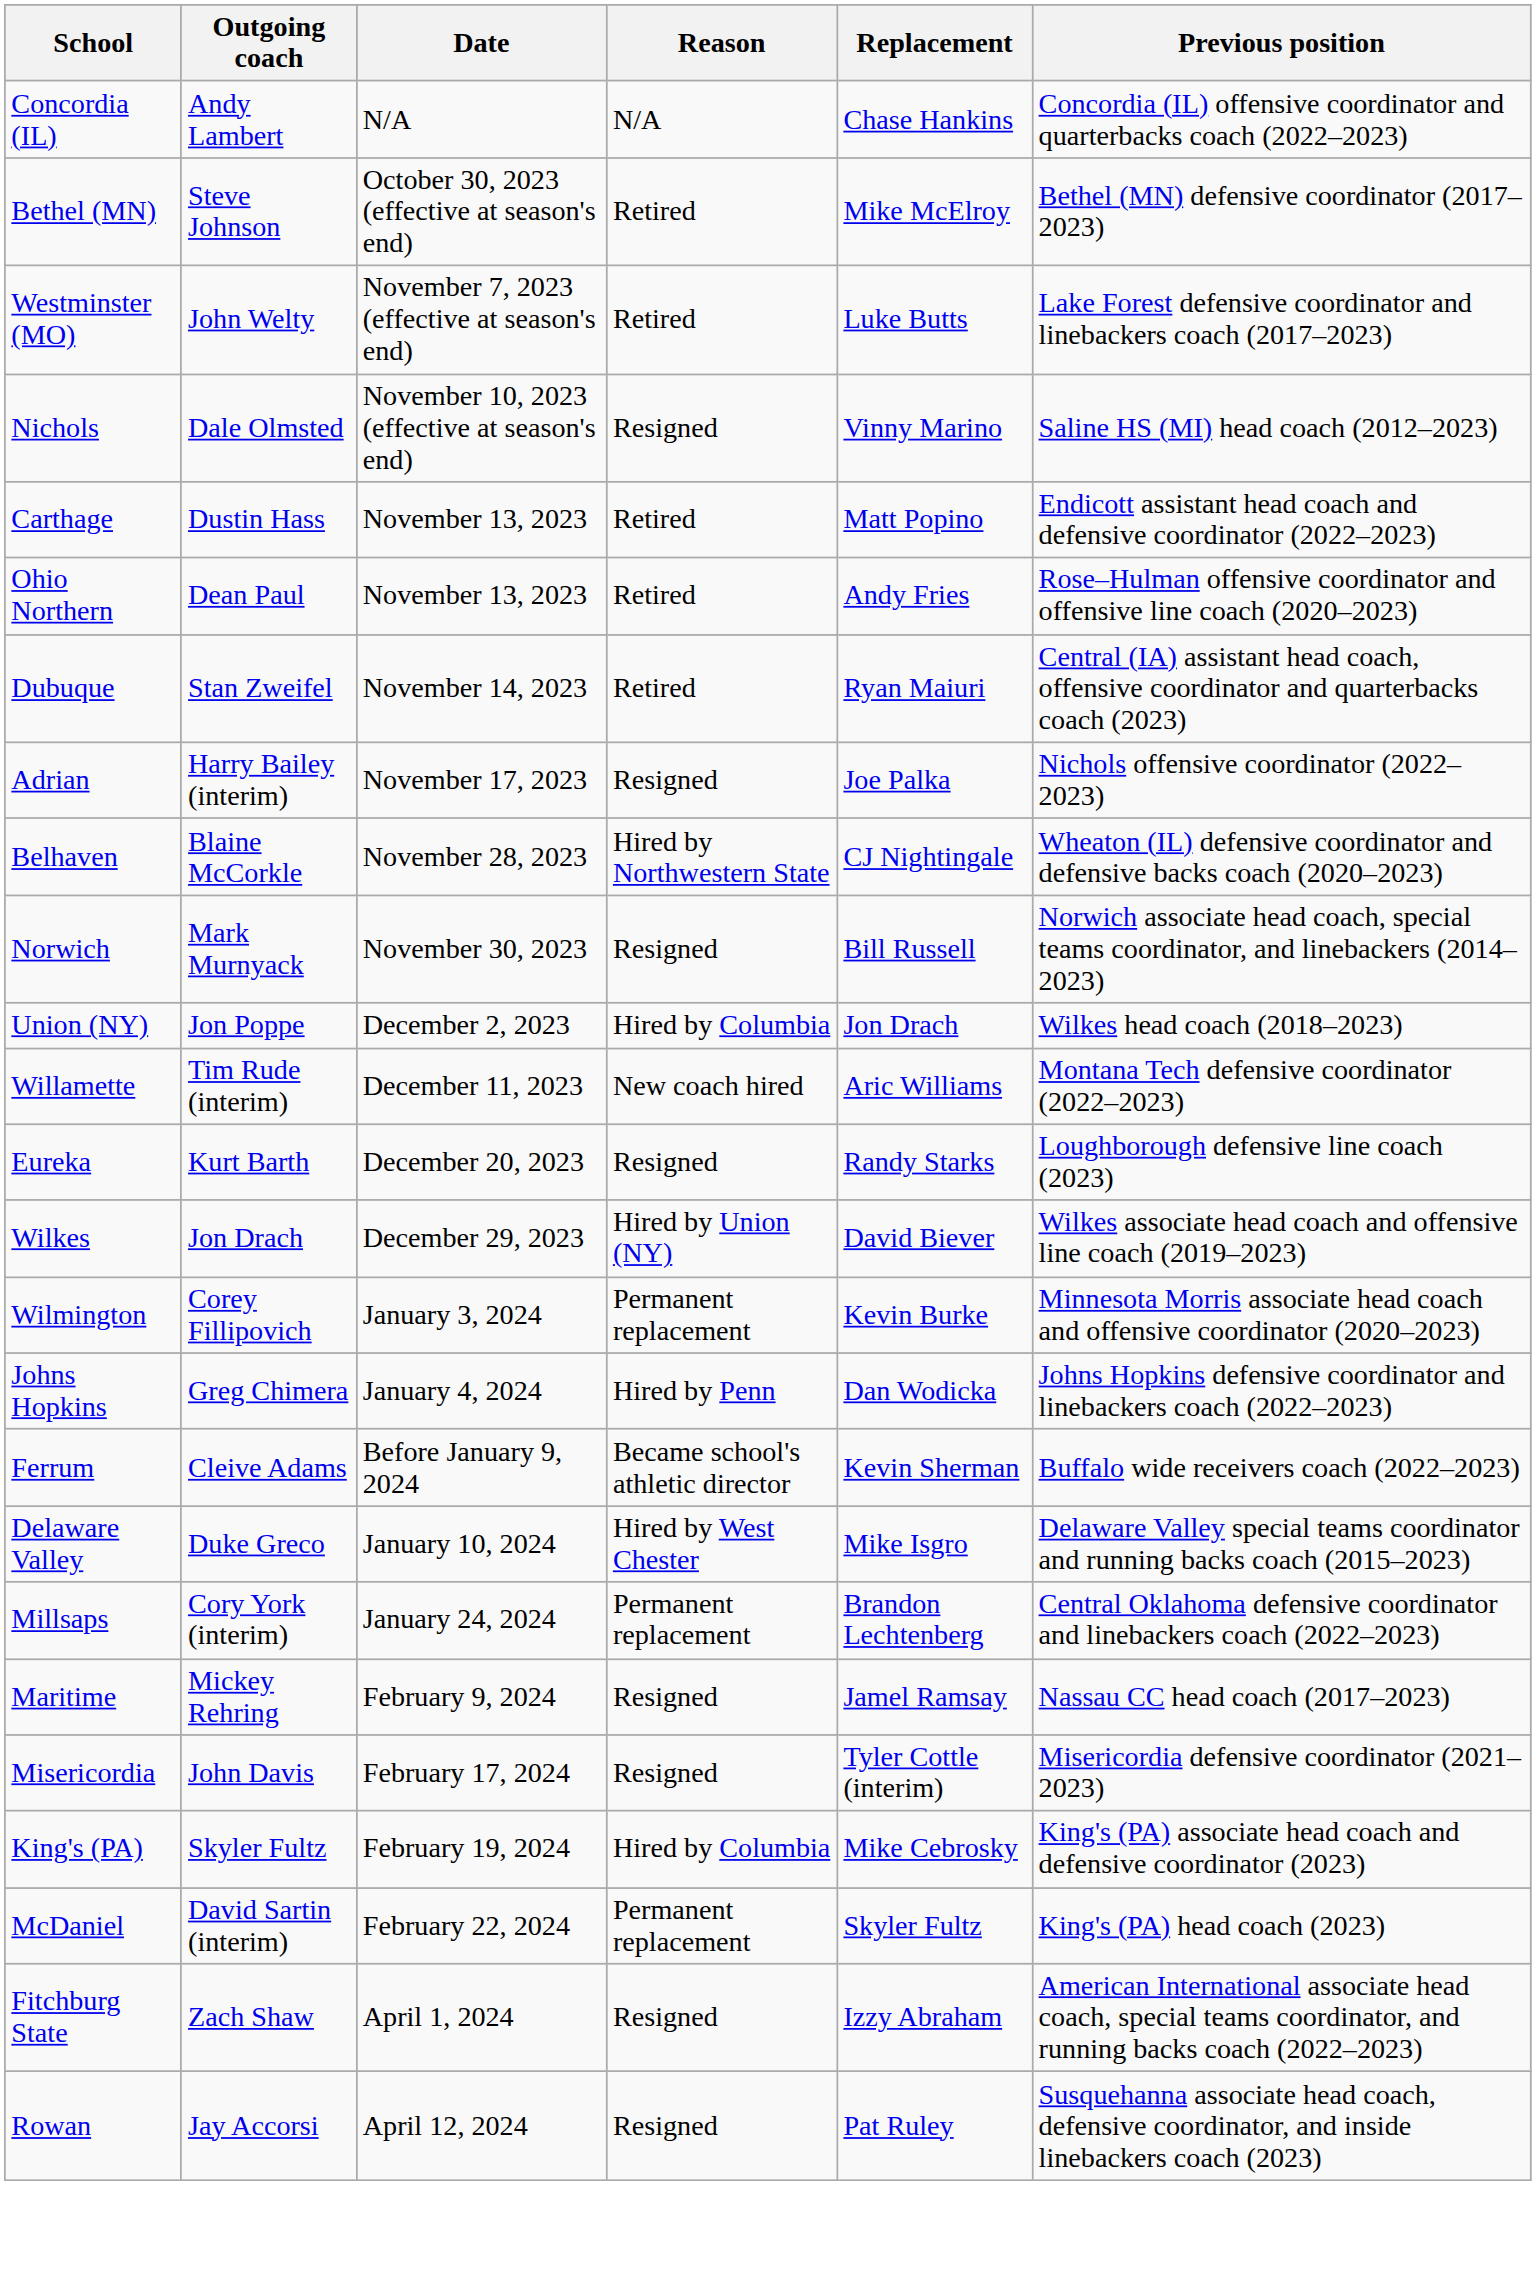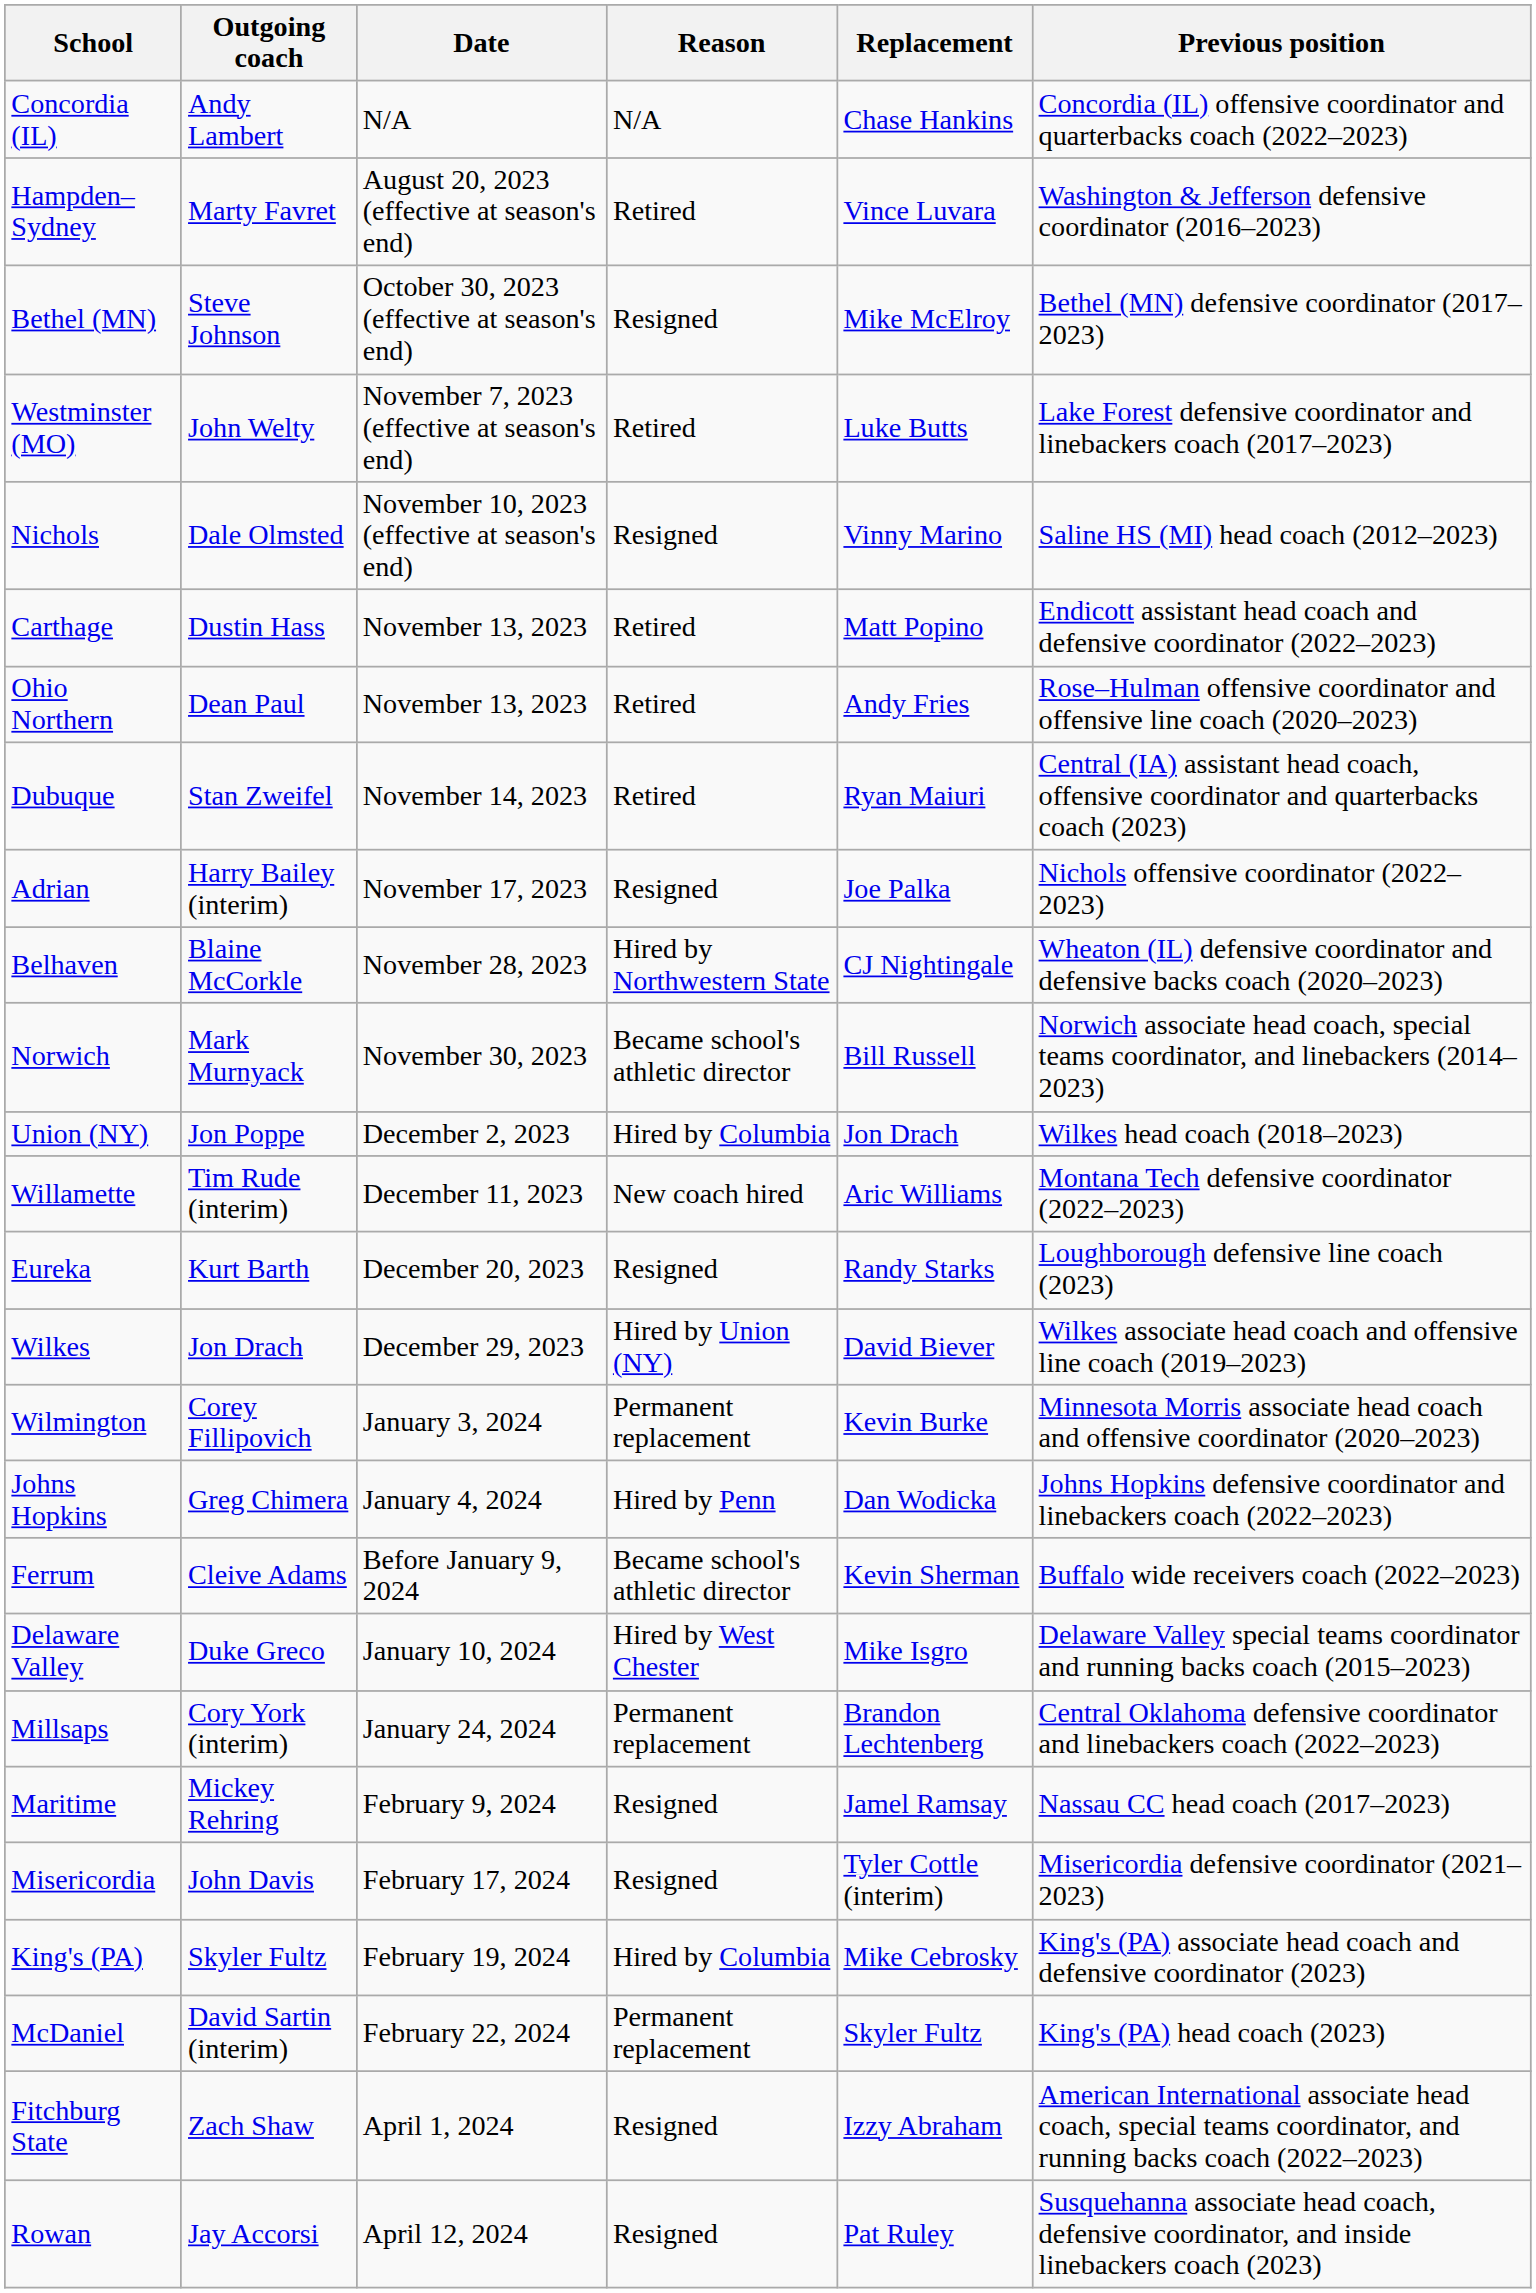 <table class="wikitable sortable">
 <tr>
 <th>School</th>
 <th>Outgoing coach</th>
 <th>Date</th>
 <th>Reason</th>
 <th>Replacement</th>
 <th>Previous position</th>
 </tr>
 <tr>
 <td><a href='#'>Concordia (IL)</a></td>
 <td><a href='#'>Andy Lambert</a></td>
 <td>N/A</td>
 <td>N/A</td>
 <td><a href='#'>Chase Hankins</a></td>
 <td><a href='#'>Concordia (IL)</a> offensive coordinator and quarterbacks coach (2022–2023)</td>
 </tr>
 <tr>
+<td><a href='#'>Hampden–Sydney</a></td>
+<td><a href='#'>Marty Favret</a></td>
+<td>August 20, 2023 (effective at season's end)</td>
+<td>Retired</td>
+<td><a href='#'>Vince Luvara</a></td>
+<td><a href='#'>Washington & Jefferson</a> defensive coordinator (2016–2023)</td>
+</tr>
+<tr>
 <td><a href='#'>Bethel (MN)</a></td>
 <td><a href='#'>Steve Johnson</a></td>
 <td>October 30, 2023 (effective at season's end)</td>
-<td>Retired</td>
+<td>Resigned</td>
 <td><a href='#'>Mike McElroy</a></td>
 <td><a href='#'>Bethel (MN)</a> defensive coordinator (2017–2023)</td>
 </tr>
 <tr>
 <td><a href='#'>Westminster (MO)</a></td>
 <td><a href='#'>John Welty</a></td>
 <td>November 7, 2023 (effective at season's end)</td>
 <td>Retired</td>
 <td><a href='#'>Luke Butts</a></td>
 <td><a href='#'>Lake Forest</a> defensive coordinator and linebackers coach (2017–2023)</td>
 </tr>
 <tr>
 <td><a href='#'>Nichols</a></td>
 <td><a href='#'>Dale Olmsted</a></td>
 <td>November 10, 2023 (effective at season's end)</td>
 <td>Resigned</td>
 <td><a href='#'>Vinny Marino</a></td>
 <td><a href='#'>Saline HS (MI)</a> head coach (2012–2023)</td>
 </tr>
 <tr>
 <td><a href='#'>Carthage</a></td>
 <td><a href='#'>Dustin Hass</a></td>
 <td>November 13, 2023</td>
 <td>Retired</td>
 <td><a href='#'>Matt Popino</a></td>
 <td><a href='#'>Endicott</a> assistant head coach and defensive coordinator (2022–2023)</td>
 </tr>
 <tr>
 <td><a href='#'>Ohio Northern</a></td>
 <td><a href='#'>Dean Paul</a></td>
 <td>November 13, 2023</td>
 <td>Retired</td>
 <td><a href='#'>Andy Fries</a></td>
 <td><a href='#'>Rose–Hulman</a> offensive coordinator and offensive line coach (2020–2023)</td>
 </tr>
 <tr>
 <td><a href='#'>Dubuque</a></td>
 <td><a href='#'>Stan Zweifel</a></td>
 <td>November 14, 2023</td>
 <td>Retired</td>
 <td><a href='#'>Ryan Maiuri</a></td>
 <td><a href='#'>Central (IA)</a> assistant head coach, offensive coordinator and quarterbacks coach (2023)</td>
 </tr>
 <tr>
 <td><a href='#'>Adrian</a></td>
 <td><a href='#'>Harry Bailey</a> (interim)</td>
 <td>November 17, 2023</td>
 <td>Resigned</td>
 <td><a href='#'>Joe Palka</a></td>
 <td><a href='#'>Nichols</a> offensive coordinator (2022–2023)</td>
 </tr>
 <tr>
 <td><a href='#'>Belhaven</a></td>
 <td><a href='#'>Blaine McCorkle</a></td>
 <td>November 28, 2023</td>
 <td>Hired by <a href='#'>Northwestern State</a></td>
 <td><a href='#'>CJ Nightingale</a></td>
 <td><a href='#'>Wheaton (IL)</a> defensive coordinator and defensive backs coach (2020–2023)</td>
 </tr>
 <tr>
 <td><a href='#'>Norwich</a></td>
 <td><a href='#'>Mark  Murnyack</a></td>
 <td>November 30, 2023</td>
-<td>Resigned</td>
+<td>Became school's athletic director</td>
 <td><a href='#'>Bill Russell</a></td>
 <td><a href='#'>Norwich</a> associate head coach, special teams coordinator, and linebackers (2014–2023)</td>
 </tr>
 <tr>
 <td><a href='#'>Union (NY)</a></td>
 <td><a href='#'>Jon Poppe</a></td>
 <td>December 2, 2023</td>
 <td>Hired by <a href='#'>Columbia</a></td>
 <td><a href='#'>Jon Drach</a></td>
 <td><a href='#'>Wilkes</a> head coach (2018–2023)</td>
 </tr>
 <tr>
 <td><a href='#'>Willamette</a></td>
 <td><a href='#'>Tim Rude</a> (interim)</td>
 <td>December 11, 2023</td>
 <td>New coach hired</td>
 <td><a href='#'>Aric Williams</a></td>
 <td><a href='#'>Montana Tech</a> defensive coordinator (2022–2023)</td>
 </tr>
 <tr>
 <td><a href='#'>Eureka</a></td>
 <td><a href='#'>Kurt Barth</a></td>
 <td>December 20, 2023</td>
 <td>Resigned</td>
 <td><a href='#'>Randy Starks</a></td>
 <td><a href='#'>Loughborough</a> defensive line coach (2023)</td>
 </tr>
 <tr>
 <td><a href='#'>Wilkes</a></td>
 <td><a href='#'>Jon Drach</a></td>
 <td>December 29, 2023</td>
 <td>Hired by <a href='#'>Union (NY)</a></td>
 <td><a href='#'>David Biever</a></td>
 <td><a href='#'>Wilkes</a> associate head coach and offensive line coach (2019–2023)</td>
 </tr>
 <tr>
 <td><a href='#'>Wilmington</a></td>
 <td><a href='#'>Corey Fillipovich</a></td>
 <td>January 3, 2024</td>
 <td>Permanent replacement</td>
 <td><a href='#'>Kevin Burke</a></td>
 <td><a href='#'>Minnesota Morris</a> associate head coach and offensive coordinator (2020–2023)</td>
 </tr>
 <tr>
 <td><a href='#'>Johns Hopkins</a></td>
 <td><a href='#'>Greg Chimera</a></td>
 <td>January 4, 2024</td>
 <td>Hired by <a href='#'>Penn</a></td>
 <td><a href='#'>Dan Wodicka</a></td>
 <td><a href='#'>Johns Hopkins</a> defensive coordinator and linebackers coach (2022–2023)</td>
 </tr>
 <tr>
 <td><a href='#'>Ferrum</a></td>
 <td><a href='#'>Cleive Adams</a></td>
 <td>Before January 9, 2024</td>
 <td>Became school's athletic director</td>
 <td><a href='#'>Kevin Sherman</a></td>
 <td><a href='#'>Buffalo</a> wide receivers coach (2022–2023)</td>
 </tr>
 <tr>
 <td><a href='#'>Delaware Valley</a></td>
 <td><a href='#'>Duke Greco</a></td>
 <td>January 10, 2024</td>
 <td>Hired by <a href='#'>West Chester</a></td>
 <td><a href='#'>Mike Isgro</a></td>
 <td><a href='#'>Delaware Valley</a> special teams coordinator and running backs coach (2015–2023)</td>
 </tr>
 <tr>
 <td><a href='#'>Millsaps</a></td>
 <td><a href='#'>Cory York</a> (interim)</td>
 <td>January 24, 2024</td>
 <td>Permanent replacement</td>
 <td><a href='#'>Brandon Lechtenberg</a></td>
 <td><a href='#'>Central Oklahoma</a> defensive coordinator and linebackers coach (2022–2023)</td>
 </tr>
 <tr>
 <td><a href='#'>Maritime</a></td>
 <td><a href='#'>Mickey Rehring</a></td>
 <td>February 9, 2024</td>
 <td>Resigned</td>
 <td><a href='#'>Jamel Ramsay</a></td>
 <td><a href='#'>Nassau CC</a> head coach (2017–2023)</td>
 </tr>
 <tr>
 <td><a href='#'>Misericordia</a></td>
 <td><a href='#'>John Davis</a></td>
 <td>February 17, 2024</td>
 <td>Resigned</td>
 <td><a href='#'>Tyler Cottle</a> (interim)</td>
 <td><a href='#'>Misericordia</a> defensive coordinator (2021–2023)</td>
 </tr>
 <tr>
 <td><a href='#'>King's (PA)</a></td>
 <td><a href='#'>Skyler Fultz</a></td>
 <td>February 19, 2024</td>
 <td>Hired by <a href='#'>Columbia</a></td>
 <td><a href='#'>Mike Cebrosky</a></td>
 <td><a href='#'>King's (PA)</a> associate head coach and defensive coordinator (2023)</td>
 </tr>
 <tr>
 <td><a href='#'>McDaniel</a></td>
 <td><a href='#'>David Sartin</a> (interim)</td>
 <td>February 22, 2024</td>
 <td>Permanent replacement</td>
 <td><a href='#'>Skyler Fultz</a></td>
 <td><a href='#'>King's (PA)</a> head coach (2023)</td>
 </tr>
 <tr>
 <td><a href='#'>Fitchburg State</a></td>
 <td><a href='#'>Zach Shaw</a></td>
 <td>April 1, 2024</td>
 <td>Resigned</td>
 <td><a href='#'>Izzy Abraham</a></td>
 <td><a href='#'>American International</a> associate head coach, special teams coordinator, and running backs coach (2022–2023)</td>
 </tr>
 <tr>
 <td><a href='#'>Rowan</a></td>
 <td><a href='#'>Jay Accorsi</a></td>
 <td>April 12, 2024</td>
 <td>Resigned</td>
 <td><a href='#'>Pat Ruley</a></td>
 <td><a href='#'>Susquehanna</a> associate head coach, defensive coordinator, and inside linebackers coach (2023)</td>
 </tr>
 </table>
